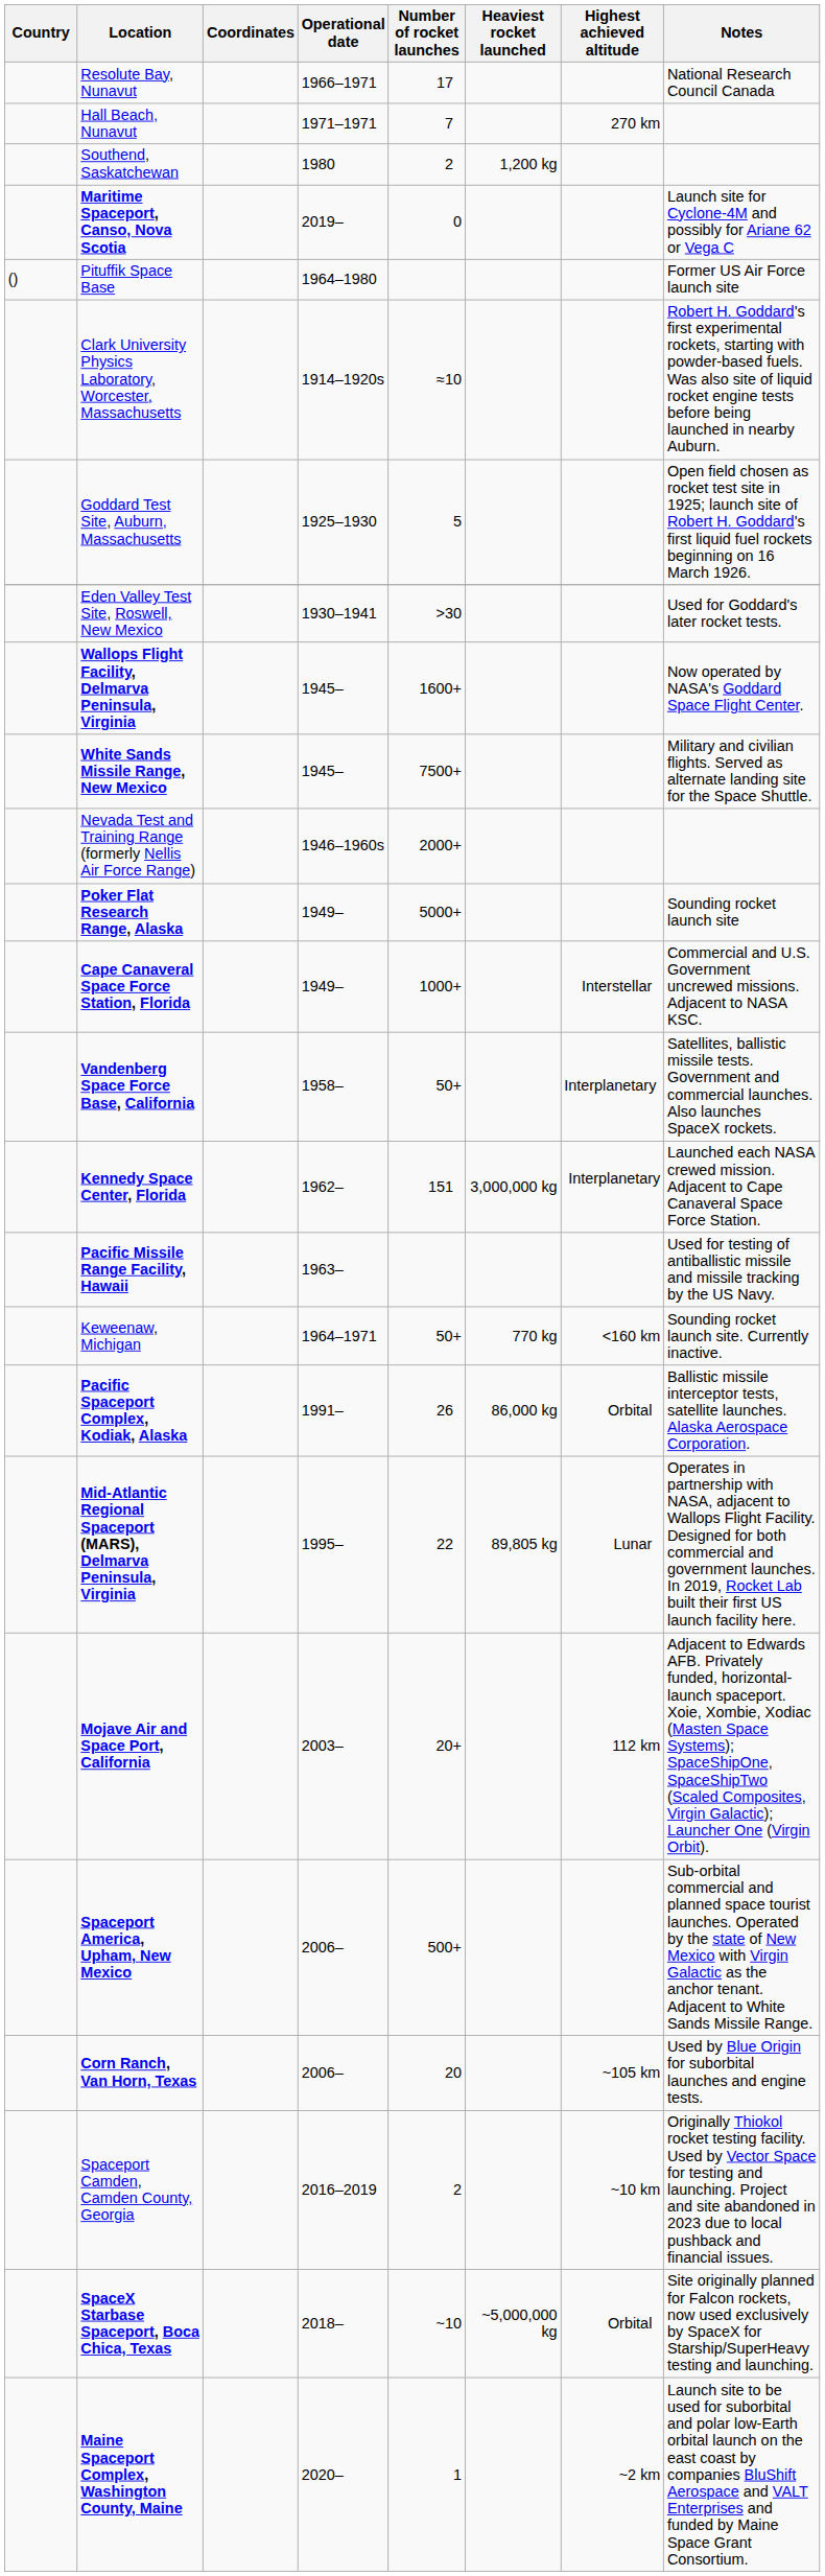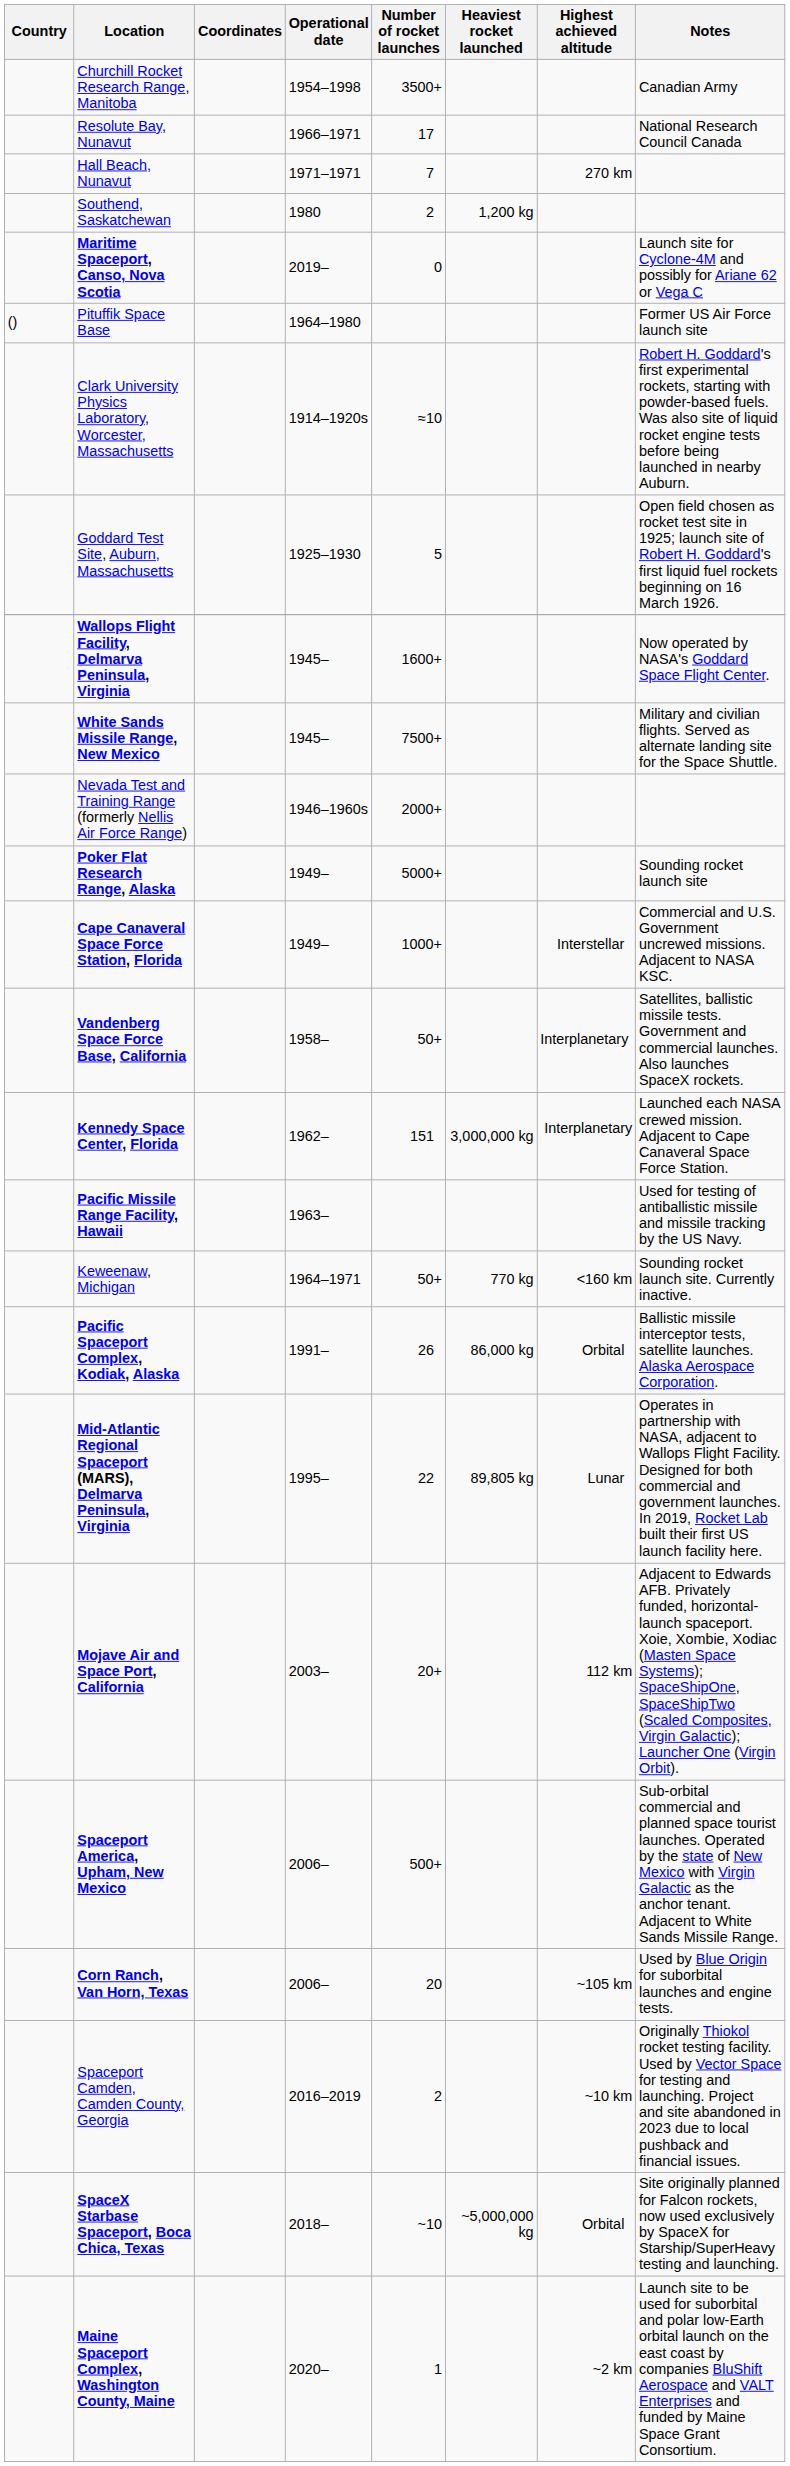 <table class="wikitable sortable">
 <tr>
 <th width=10%>Country</th>
 <th width=18%>Location</th>
 <th width=10%>Coordinates</th>
 <th width=10%>Operational date</th>
 <th width=10%>Number of rocket launches</th>
 <th width=12% data-sort-type=number>Heaviest rocket launched</th>
 <th width=10%>Highest achieved altitude</th>
 <th width=20%>Notes</th>
+</tr>
+<tr>
+<td></td>
+<td><a href='#'>Churchill Rocket Research Range</a>, <a href='#'>Manitoba</a></td>
+<td></td>
+<td>1954–1998</td>
+<td align="right">3500+</td>
+<td align="right"> </td>
+<td align="right"> </td>
+<td>Canadian Army</td>
 </tr>
 <tr>
 <td></td>
 <td><a href='#'>Resolute Bay</a>, <a href='#'>Nunavut</a></td>
 <td></td>
 <td>1966–1971</td>
 <td align="right">17  </td>
 <td align="right"> </td>
 <td align="right"> </td>
 <td>National Research Council Canada</td>
 </tr>
 <tr>
 <td></td>
 <td><a href='#'>Hall Beach, Nunavut</a></td>
 <td></td>
 <td>1971–1971</td>
 <td align="right">7  </td>
 <td align="right"> </td>
 <td align="right">270 km</td>
 <td></td>
 </tr>
 <tr>
 <td></td>
 <td><a href='#'>Southend</a>, <a href='#'>Saskatchewan</a></td>
 <td></td>
 <td>1980</td>
 <td align="right">2  </td>
 <td align="right">1,200 kg</td>
 <td align="right"> </td>
 <td></td>
 </tr>
 <tr>
 <td></td>
 <td><strong><a href='#'>Maritime Spaceport</a>, <a href='#'>Canso, Nova Scotia</a></strong></td>
 <td></td>
 <td>2019–</td>
 <td align="right">0</td>
 <td align="right"> </td>
 <td align="right"> </td>
 <td>Launch site for <a href='#'>Cyclone-4M</a> and possibly for <a href='#'>Ariane 62</a> or <a href='#'>Vega C</a></td>
 </tr>
 <tr>
 <td> ()</td>
 <td><a href='#'>Pituffik Space Base</a></td>
 <td></td>
 <td>1964–1980</td>
 <td align="right"> </td>
 <td align="right"> </td>
 <td align="right"> </td>
 <td>Former US Air Force launch site</td>
 </tr>
 <tr>
 <td></td>
 <td><a href='#'>Clark University Physics Laboratory</a>, <a href='#'>Worcester, Massachusetts</a></td>
 <td></td>
 <td>1914–1920s</td>
 <td align="right">≈10</td>
 <td align="right"> </td>
 <td align="right"> </td>
 <td><a href='#'>Robert H. Goddard</a>'s first experimental rockets, starting with powder-based fuels. Was also site of liquid rocket engine tests before being launched in nearby Auburn.</td>
 </tr>
 <tr>
 <td></td>
 <td><a href='#'>Goddard Test Site</a>, <a href='#'>Auburn, Massachusetts</a></td>
 <td></td>
 <td>1925–1930</td>
 <td align="right">5</td>
 <td align="right"> </td>
 <td align="right"> </td>
 <td>Open field chosen as rocket test site in 1925; launch site of <a href='#'>Robert H. Goddard</a>'s first liquid fuel rockets beginning on 16 March 1926.</td>
 </tr>
 <tr>
-</tr>
-<tr>
-<td></td>
-<td><a href='#'>Eden Valley Test Site</a>, <a href='#'>Roswell, New Mexico</a></td>
-<td></td>
-<td>1930–1941</td>
-<td align="right">>30</td>
-<td align="right"> </td>
-<td align="right"> </td>
-<td>Used for Goddard's later rocket tests.</td>
 </tr>
 <tr>
 <td></td>
 <td><strong><a href='#'>Wallops Flight Facility</a>, <a href='#'>Delmarva Peninsula</a>, <a href='#'>Virginia</a></strong></td>
 <td></td>
 <td>1945–</td>
 <td align="right">1600+</td>
 <td align="right"> </td>
 <td align="right"> </td>
 <td>Now operated by NASA's <a href='#'>Goddard Space Flight Center</a>.</td>
 </tr>
 <tr>
 <td></td>
 <td><strong><a href='#'>White Sands Missile Range</a>, <a href='#'>New Mexico</a></strong></td>
 <td></td>
 <td>1945–</td>
 <td align="right">7500+</td>
 <td align="right"> </td>
 <td align="right"> </td>
 <td>Military and civilian flights. Served as alternate landing site for the Space Shuttle.</td>
 </tr>
 <tr>
 <td></td>
 <td><a href='#'>Nevada Test and Training Range</a> (formerly <a href='#'>Nellis Air Force Range</a>)</td>
 <td></td>
 <td>1946–1960s</td>
 <td align="right">2000+</td>
 <td align="right"> </td>
 <td align="right"> </td>
 <td></td>
 </tr>
 <tr>
 <td></td>
 <td><strong><a href='#'>Poker Flat Research Range</a>, <a href='#'>Alaska</a></strong></td>
 <td></td>
 <td>1949–</td>
 <td align="right">5000+</td>
 <td align="right"> </td>
 <td align="right"> </td>
 <td>Sounding rocket launch site</td>
 </tr>
 <tr>
 <td></td>
 <td><strong><a href='#'>Cape Canaveral Space Force Station</a>, <a href='#'>Florida</a></strong></td>
 <td></td>
 <td>1949–</td>
 <td align="right">1000+</td>
 <td align="right"> </td>
 <td align="right">Interstellar  </td>
 <td>Commercial and U.S. Government uncrewed missions. Adjacent to NASA KSC.</td>
 </tr>
 <tr>
 <td></td>
 <td><strong><a href='#'>Vandenberg Space Force Base</a>, <a href='#'>California</a></strong></td>
 <td></td>
 <td>1958–</td>
 <td align="right">50+</td>
 <td align="right"> </td>
 <td align="right">Interplanetary </td>
 <td>Satellites, ballistic missile tests. Government and commercial launches. Also launches SpaceX rockets.</td>
 </tr>
 <tr>
 <td></td>
 <td><strong><a href='#'>Kennedy Space Center</a>, <a href='#'>Florida</a></strong></td>
 <td></td>
 <td>1962–</td>
 <td align="right">151  </td>
 <td align="right">3,000,000 kg</td>
 <td align="right">Interplanetary  </td>
 <td>Launched each NASA crewed mission. Adjacent to Cape Canaveral Space Force Station.</td>
 </tr>
 <tr>
 <td></td>
 <td><strong><a href='#'>Pacific Missile Range Facility</a>, <a href='#'>Hawaii</a></strong></td>
 <td></td>
 <td>1963–</td>
 <td align="right"> </td>
 <td align="right"> </td>
 <td align="right"> </td>
 <td>Used for testing of antiballistic missile and missile tracking by the US Navy.</td>
 </tr>
 <tr>
 <td></td>
 <td><a href='#'>Keweenaw</a>, <a href='#'>Michigan</a></td>
 <td></td>
 <td>1964–1971</td>
 <td align="right">50+</td>
 <td align="right">770 kg</td>
 <td align="right"><160 km</td>
 <td>Sounding rocket launch site. Currently inactive.</td>
 </tr>
 <tr>
 <td></td>
 <td><strong><a href='#'>Pacific Spaceport Complex</a>, <a href='#'>Kodiak</a>, <a href='#'>Alaska</a></strong></td>
 <td></td>
 <td>1991–</td>
 <td align="right">26  </td>
 <td align="right">86,000 kg</td>
 <td align="right">Orbital  </td>
 <td>Ballistic missile interceptor tests, satellite launches. <a href='#'>Alaska Aerospace Corporation</a>.</td>
 </tr>
 <tr>
 <td></td>
 <td><strong><a href='#'>Mid-Atlantic Regional Spaceport</a> (MARS), <a href='#'>Delmarva Peninsula</a>, <a href='#'>Virginia</a></strong></td>
 <td></td>
 <td>1995–</td>
 <td align="right">22  </td>
 <td align="right">89,805 kg</td>
 <td align="right">Lunar  </td>
 <td>Operates in partnership with NASA, adjacent to Wallops Flight Facility. Designed for both commercial and government launches. In 2019, <a href='#'>Rocket Lab</a> built their first US launch facility here.</td>
 </tr>
 <tr>
 <td></td>
 <td><strong><a href='#'>Mojave Air and Space Port</a>, <a href='#'>California</a></strong></td>
 <td></td>
 <td>2003–</td>
 <td align="right">20+</td>
 <td align="right"> </td>
 <td align="right">112 km</td>
 <td>Adjacent to Edwards AFB. Privately funded, horizontal-launch spaceport. Xoie, Xombie, Xodiac (<a href='#'>Masten Space Systems</a>); <a href='#'>SpaceShipOne</a>, <a href='#'>SpaceShipTwo</a> (<a href='#'>Scaled Composites</a>, <a href='#'>Virgin Galactic</a>); <a href='#'>Launcher One</a> (<a href='#'>Virgin Orbit</a>).</td>
 </tr>
 <tr>
 <td></td>
 <td><strong><a href='#'>Spaceport America</a>, <a href='#'>Upham, New Mexico</a></strong></td>
 <td></td>
 <td>2006–</td>
 <td align="right">500+</td>
 <td align="right"> </td>
 <td align="right"> </td>
 <td>Sub-orbital commercial and planned space tourist launches. Operated by the <a href='#'>state</a> of <a href='#'>New Mexico</a> with <a href='#'>Virgin Galactic</a> as the anchor tenant. Adjacent to White Sands Missile Range.</td>
 </tr>
 <tr>
 <td></td>
 <td><strong><a href='#'>Corn Ranch</a>, <a href='#'>Van Horn, Texas</a></strong></td>
 <td></td>
 <td>2006–</td>
 <td align="right">20</td>
 <td align="right"> </td>
 <td align="right">~105 km</td>
 <td>Used by <a href='#'>Blue Origin</a> for suborbital launches and engine tests.</td>
 </tr>
 <tr>
 <td></td>
 <td><a href='#'>Spaceport Camden</a>, <a href='#'>Camden County, Georgia</a></td>
 <td></td>
 <td>2016–2019</td>
 <td align="right">2</td>
 <td align="right"> </td>
 <td align="right">~10 km</td>
 <td>Originally <a href='#'>Thiokol</a> rocket testing facility. Used by <a href='#'>Vector Space</a> for testing and launching. Project and site abandoned in 2023 due to local pushback and financial issues.</td>
 </tr>
 <tr>
 <td></td>
 <td><strong><a href='#'>SpaceX Starbase Spaceport</a>, <a href='#'>Boca Chica, Texas</a></strong></td>
 <td></td>
 <td>2018–</td>
 <td align="right">~10</td>
 <td align="right">~5,000,000 kg</td>
 <td align="right">Orbital  </td>
 <td>Site originally planned for Falcon rockets, now used exclusively by SpaceX for Starship/SuperHeavy testing and launching.</td>
 </tr>
 <tr>
 <td></td>
 <td><strong><a href='#'>Maine Spaceport Complex</a>, <a href='#'>Washington County, Maine</a></strong></td>
 <td></td>
 <td>2020–</td>
 <td align="right">1</td>
 <td align="right"> </td>
 <td align="right">~2 km</td>
 <td>Launch site to be used for suborbital and polar low-Earth orbital launch on the east coast by companies <a href='#'>BluShift Aerospace</a> and <a href='#'>VALT Enterprises</a> and funded by Maine Space Grant Consortium.</td>
 </tr>
 </table>
